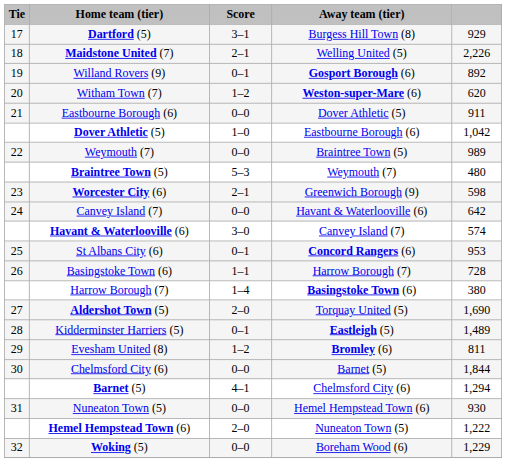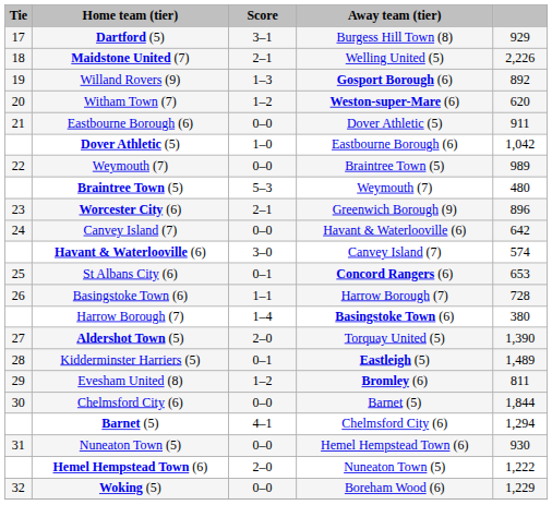 <table class="wikitable" style="width: 600px; background:WhiteSmoke; text-align:center; font-size:90%">
 <tr>
 <td scope="col" style="width:  5.00%; background:silver;"><strong>Tie</strong></td>
 <td scope="col" style="width: 36.25%; background:silver;"><strong>Home team (tier)</strong></td>
 <td scope="col" style="width: 12.50%; background:silver;"><strong>Score</strong></td>
 <td scope="col" style="width: 36.25%; background:silver;"><strong>Away team (tier)</strong></td>
 <td scope="col" style="width: 10.00%; background:silver;"><strong></strong></td>
 </tr>
 <tr>
 <td>17</td>
 <td><strong><a href='#'>Dartford</a></strong> (5)</td>
 <td>3–1</td>
 <td><a href='#'>Burgess Hill Town</a> (8)</td>
 <td>929</td>
 </tr>
 <tr>
 <td>18</td>
 <td><strong><a href='#'>Maidstone United</a></strong> (7)</td>
 <td>2–1</td>
 <td><a href='#'>Welling United</a> (5)</td>
 <td>2,226</td>
 </tr>
 <tr>
 <td>19</td>
 <td><a href='#'>Willand Rovers</a> (9)</td>
-<td>0–1</td>
+<td>1–3</td>
 <td><strong><a href='#'>Gosport Borough</a></strong> (6)</td>
 <td>892</td>
 </tr>
 <tr>
 <td>20</td>
 <td><a href='#'>Witham Town</a> (7)</td>
 <td>1–2</td>
 <td><strong><a href='#'>Weston-super-Mare</a></strong> (6)</td>
 <td>620</td>
 </tr>
 <tr>
 <td>21</td>
 <td><a href='#'>Eastbourne Borough</a> (6)</td>
 <td>0–0</td>
 <td><a href='#'>Dover Athletic</a> (5)</td>
 <td>911</td>
 </tr>
 <tr style="background:white;">
 <td><em></em></td>
 <td><strong><a href='#'>Dover Athletic</a></strong> (5)</td>
 <td>1–0</td>
 <td><a href='#'>Eastbourne Borough</a> (6)</td>
 <td>1,042</td>
 </tr>
 <tr>
 <td>22</td>
 <td><a href='#'>Weymouth</a> (7)</td>
 <td>0–0</td>
 <td><a href='#'>Braintree Town</a> (5)</td>
 <td>989</td>
 </tr>
 <tr style="background:white;">
 <td><em></em></td>
 <td><strong><a href='#'>Braintree Town</a></strong> (5)</td>
 <td>5–3</td>
 <td><a href='#'>Weymouth</a> (7)</td>
 <td>480</td>
 </tr>
 <tr>
 <td>23</td>
 <td><strong><a href='#'>Worcester City</a></strong> (6)</td>
 <td>2–1</td>
 <td><a href='#'>Greenwich Borough</a> (9)</td>
-<td>598</td>
+<td>896</td>
 </tr>
 <tr>
 <td>24</td>
 <td><a href='#'>Canvey Island</a> (7)</td>
 <td>0–0</td>
 <td><a href='#'>Havant & Waterlooville</a> (6)</td>
 <td>642</td>
 </tr>
 <tr style="background:white;">
 <td><em></em></td>
 <td><strong><a href='#'>Havant & Waterlooville</a></strong> (6)</td>
 <td>3–0</td>
 <td><a href='#'>Canvey Island</a> (7)</td>
 <td>574</td>
 </tr>
 <tr>
 <td>25</td>
 <td><a href='#'>St Albans City</a> (6)</td>
 <td>0–1</td>
 <td><strong><a href='#'>Concord Rangers</a></strong> (6)</td>
-<td>953</td>
+<td>653</td>
 </tr>
 <tr>
 <td>26</td>
 <td><a href='#'>Basingstoke Town</a> (6)</td>
 <td>1–1</td>
 <td><a href='#'>Harrow Borough</a> (7)</td>
 <td>728</td>
 </tr>
 <tr style="background:white;">
 <td><em></em></td>
 <td><a href='#'>Harrow Borough</a> (7)</td>
 <td>1–4</td>
 <td><strong><a href='#'>Basingstoke Town</a></strong> (6)</td>
 <td>380</td>
 </tr>
 <tr>
 <td>27</td>
 <td><strong><a href='#'>Aldershot Town</a></strong> (5)</td>
 <td>2–0</td>
 <td><a href='#'>Torquay United</a> (5)</td>
-<td>1,690</td>
+<td>1,390</td>
 </tr>
 <tr>
 <td>28</td>
 <td><a href='#'>Kidderminster Harriers</a> (5)</td>
 <td>0–1</td>
 <td><strong><a href='#'>Eastleigh</a></strong> (5)</td>
 <td>1,489</td>
 </tr>
 <tr>
 <td>29</td>
 <td><a href='#'>Evesham United</a> (8)</td>
 <td>1–2</td>
 <td><strong><a href='#'>Bromley</a></strong> (6)</td>
 <td>811</td>
 </tr>
 <tr>
 <td>30</td>
 <td><a href='#'>Chelmsford City</a> (6)</td>
 <td>0–0</td>
 <td><a href='#'>Barnet</a> (5)</td>
 <td>1,844</td>
 </tr>
 <tr style="background:white;">
 <td><em></em></td>
 <td><strong><a href='#'>Barnet</a></strong> (5)</td>
 <td>4–1</td>
 <td><a href='#'>Chelmsford City</a> (6)</td>
 <td>1,294</td>
 </tr>
 <tr>
 <td>31</td>
 <td><a href='#'>Nuneaton Town</a> (5)</td>
 <td>0–0</td>
 <td><a href='#'>Hemel Hempstead Town</a> (6)</td>
 <td>930</td>
 </tr>
 <tr style="background:white;">
 <td><em></em></td>
 <td><strong><a href='#'>Hemel Hempstead Town</a></strong> (6)</td>
 <td>2–0</td>
 <td><a href='#'>Nuneaton Town</a> (5)</td>
 <td>1,222</td>
 </tr>
 <tr>
 <td>32</td>
 <td><strong><a href='#'>Woking</a></strong> (5)</td>
 <td>0–0</td>
 <td><a href='#'>Boreham Wood</a> (6)</td>
 <td>1,229</td>
 </tr>
 <tr>
 </tr>
 </table>
